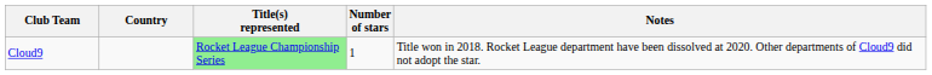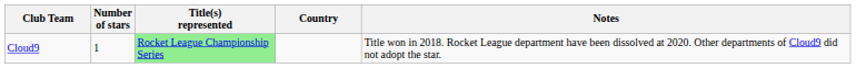 <table class="wikitable sortable">
 <tr>
 <th width=120>Club Team</th>
+<th>Number<br>of stars</th>
+<th width=200>Title(s)<br>represented</th>
 <th width=120>Country</th>
-<th width=200>Title(s)<br>represented</th>
-<th>Number<br>of stars</th>
 <th class="unsortable">Notes</th>
 </tr>
 <tr>
 <td><a href='#'>Cloud9</a></td>
+<td>1</td>
+<td style="background: lightgreen;"><a href='#'>Rocket League Championship Series</a></td>
 <td></td>
-<td style="background: lightgreen;"><a href='#'>Rocket League Championship Series</a></td>
-<td>1</td>
 <td>Title won in 2018. Rocket League department have been dissolved at 2020. Other departments of <a href='#'>Cloud9</a> did not adopt the star.</td>
 </tr>
 </table>
